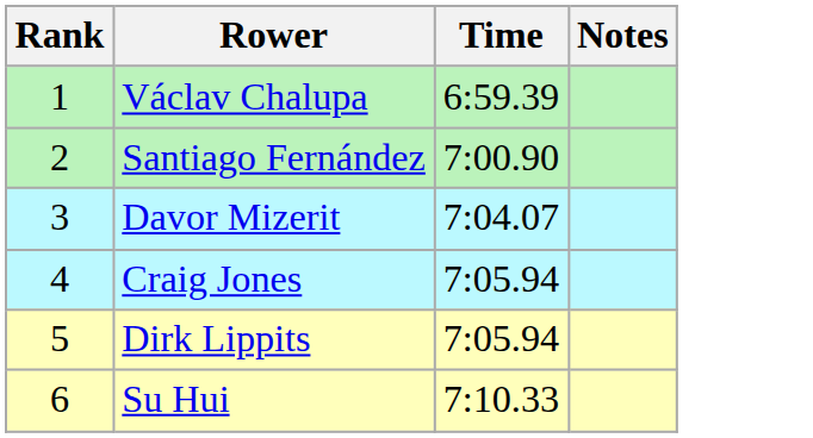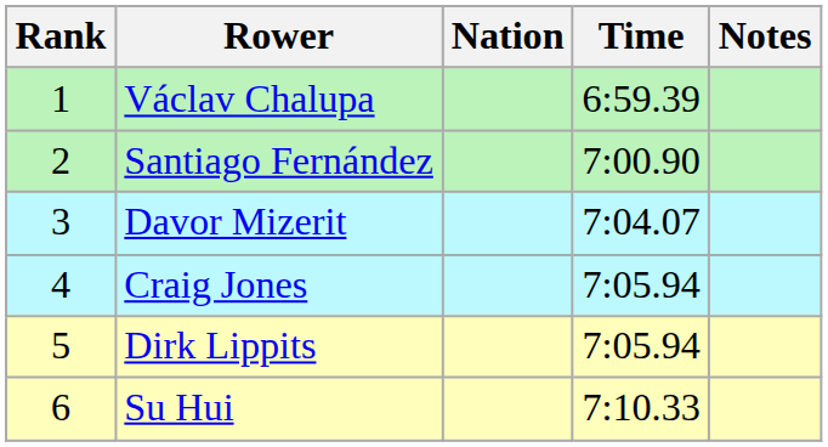 <table class="wikitable sortable" style="text-align:center">
 <tr>
 <th>Rank</th>
 <th>Rower</th>
+<th>Nation</th>
 <th>Time</th>
 <th>Notes</th>
 </tr>
 <tr bgcolor=bbf3bb>
 <td>1</td>
 <td align=left><a href='#'>Václav Chalupa</a></td>
+<td align=left></td>
 <td>6:59.39</td>
 <td></td>
 </tr>
 <tr bgcolor=bbf3bb>
 <td>2</td>
 <td align=left><a href='#'>Santiago Fernández</a></td>
+<td align=left></td>
 <td>7:00.90</td>
 <td></td>
 </tr>
 <tr bgcolor=bbf9ff>
 <td>3</td>
 <td align=left><a href='#'>Davor Mizerit</a></td>
+<td align=left></td>
 <td>7:04.07</td>
 <td></td>
 </tr>
 <tr bgcolor=bbf9ff>
 <td>4</td>
 <td align=left><a href='#'>Craig Jones</a></td>
+<td align=left></td>
 <td>7:05.94</td>
 <td></td>
 </tr>
 <tr bgcolor=ffffbb>
 <td>5</td>
 <td align=left><a href='#'>Dirk Lippits</a></td>
+<td align=left></td>
 <td>7:05.94</td>
 <td></td>
 </tr>
 <tr bgcolor=ffffbb>
 <td>6</td>
 <td align=left><a href='#'>Su Hui</a></td>
+<td align=left></td>
 <td>7:10.33</td>
 <td></td>
 </tr>
 </table>
